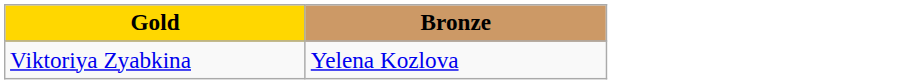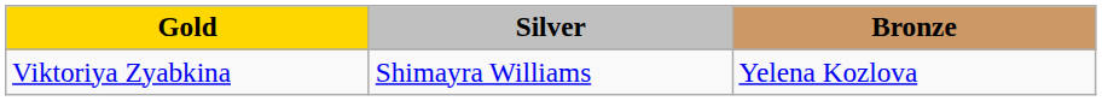 <table class="wikitable" style="text-align:left">
 <tr align="center">
 <td width=200 bgcolor=gold><strong>Gold</strong></td>
+<td width=200 bgcolor=silver><strong>Silver</strong></td>
 <td width=200 bgcolor=CC9966><strong>Bronze</strong></td>
 </tr>
 <tr>
 <td><a href='#'>Viktoriya Zyabkina</a><br><em></em></td>
+<td><a href='#'>Shimayra Williams</a><br><em></em></td>
 <td><a href='#'>Yelena Kozlova</a><br><em></em></td>
 </tr>
 </table>
